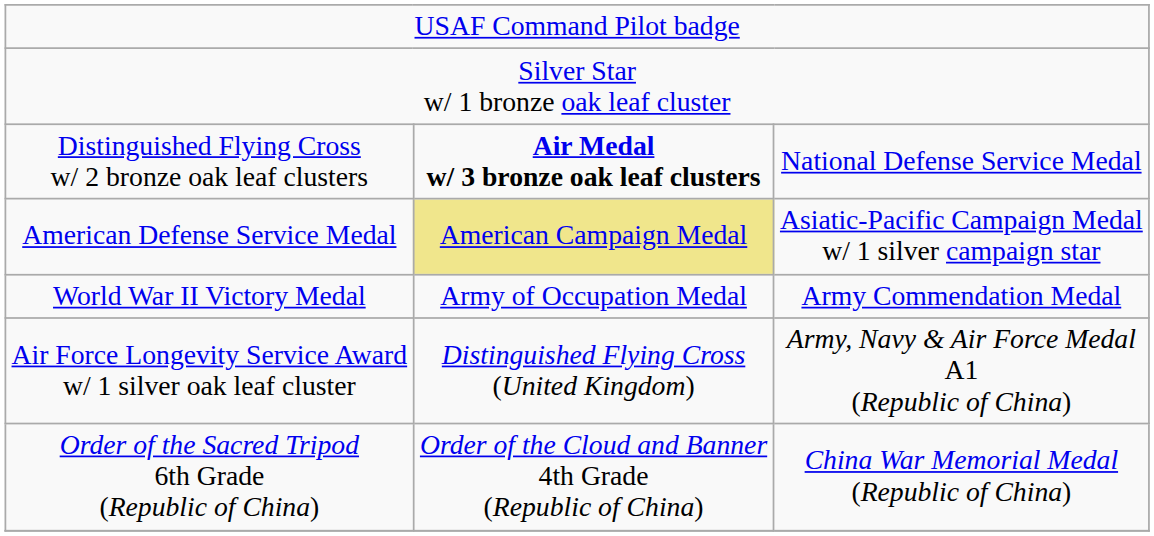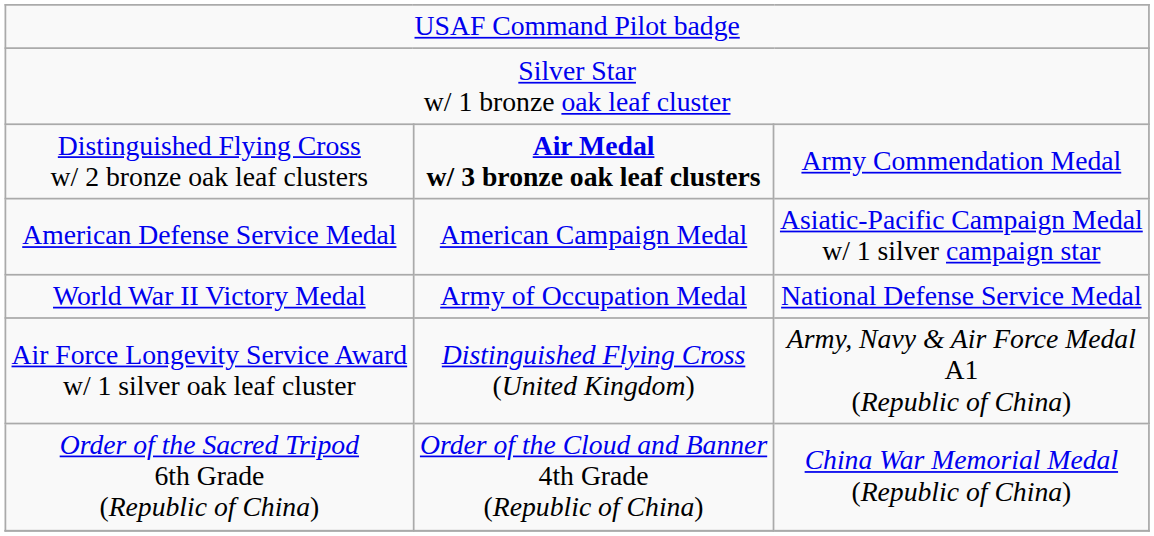 <table class="wikitable" style="margin:1em auto; text-align:center;">
 <tr>
 <td colspan="12"><a href='#'>USAF Command Pilot badge</a></td>
 </tr>
 <tr>
 <td colspan="12"><a href='#'>Silver Star</a><br>w/ 1 bronze <a href='#'>oak leaf cluster</a></td>
 </tr>
 <tr>
 <td><a href='#'>Distinguished Flying Cross</a><br>w/ 2 bronze oak leaf clusters</td>
 <td><strong><a href='#'>Air Medal</a><br>w/ 3 bronze oak leaf clusters</strong></td>
-<td><a href='#'>National Defense Service Medal</a></td>
+<td><a href='#'>Army Commendation Medal</a></td>
 </tr>
 <tr>
 <td><a href='#'>American Defense Service Medal</a></td>
-<td style="background: khaki;"><a href='#'>American Campaign Medal</a></td>
+<td><a href='#'>American Campaign Medal</a></td>
 <td><a href='#'>Asiatic-Pacific Campaign Medal</a><br>w/ 1 silver <a href='#'>campaign star</a></td>
 </tr>
 <tr>
 <td><a href='#'>World War II Victory Medal</a></td>
 <td><a href='#'>Army of Occupation Medal</a></td>
-<td><a href='#'>Army Commendation Medal</a></td>
+<td><a href='#'>National Defense Service Medal</a></td>
 </tr>
 <tr>
 <td><a href='#'>Air Force Longevity Service Award</a><br>w/ 1 silver oak leaf cluster</td>
 <td><em><a href='#'>Distinguished Flying Cross</a></em><br>(<em>United Kingdom</em>)</td>
 <td><em>Army, Navy & Air Force Medal</em><br>A1<br>(<em>Republic of China</em>)</td>
 </tr>
 <tr>
 <td><em><a href='#'>Order of the Sacred Tripod</a></em><br>6th Grade<br>(<em>Republic of China</em>)</td>
 <td><em><a href='#'>Order of the Cloud and Banner</a></em><br>4th Grade<br>(<em>Republic of China</em>)</td>
 <td><em><a href='#'>China War Memorial Medal</a></em><br>(<em>Republic of China</em>)</td>
 </tr>
 <tr>
 </tr>
 </table>
